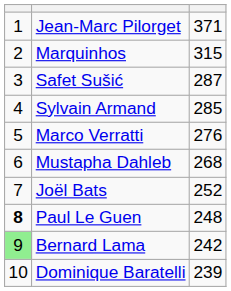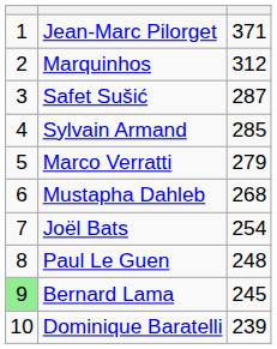 <table class="wikitable plainrowheaders sortable" style="text-align:center">
 <tr>
 <th></th>
 <th></th>
 <th></th>
 </tr>
 <tr>
 <td>1</td>
 <td align="left"> <a href='#'>Jean-Marc Pilorget</a></td>
 <td>371</td>
 </tr>
 <tr>
 <td>2</td>
 <td align="left"> <a href='#'>Marquinhos</a></td>
-<td>315</td>
+<td>312</td>
 </tr>
 <tr>
 <td>3</td>
 <td align="left"> <a href='#'>Safet Sušić</a></td>
 <td>287</td>
 </tr>
 <tr>
 <td>4</td>
 <td align="left"> <a href='#'>Sylvain Armand</a></td>
 <td>285</td>
 </tr>
 <tr>
 <td>5</td>
 <td align="left"> <a href='#'>Marco Verratti</a></td>
-<td>276</td>
+<td>279</td>
 </tr>
 <tr>
 <td>6</td>
 <td align="left"> <a href='#'>Mustapha Dahleb</a></td>
 <td>268</td>
 </tr>
 <tr>
 <td>7</td>
 <td align="left"> <a href='#'>Joël Bats</a></td>
-<td>252</td>
+<td>254</td>
 </tr>
 <tr>
-<td><strong>8</strong></td>
+<td>8</td>
 <td align="left"> <a href='#'>Paul Le Guen</a></td>
 <td>248</td>
 </tr>
 <tr>
 <td style="background: lightgreen;">9</td>
 <td align="left"> <a href='#'>Bernard Lama</a></td>
-<td>242</td>
+<td>245</td>
 </tr>
 <tr>
 <td>10</td>
 <td align="left"> <a href='#'>Dominique Baratelli</a></td>
 <td>239</td>
 </tr>
 </table>
